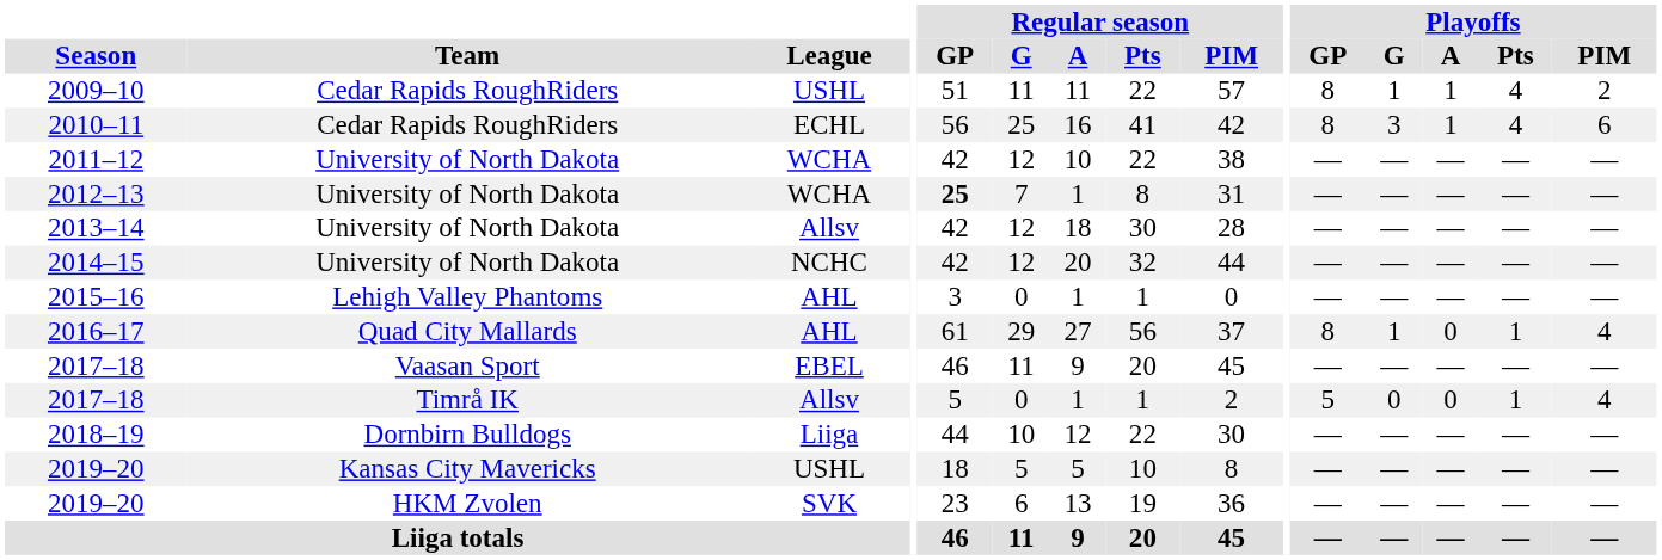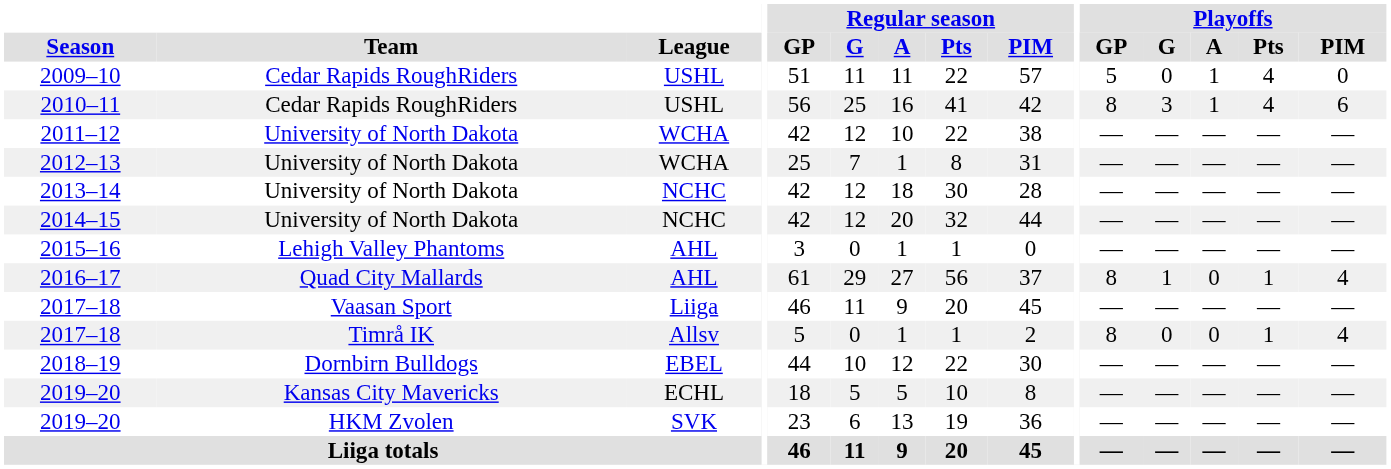 <table border="0" cellpadding="1" cellspacing="0" style="text-align:center; width:60em">
 <tr bgcolor="#e0e0e0">
 <th colspan="3" bgcolor="#ffffff"></th>
 <th rowspan="99" bgcolor="#ffffff"></th>
 <th colspan="5"><a href='#'>Regular season</a></th>
 <th rowspan="99" bgcolor="#ffffff"></th>
 <th colspan="5"><a href='#'>Playoffs</a></th>
 </tr>
 <tr bgcolor="#e0e0e0">
 <th><a href='#'>Season</a></th>
 <th>Team</th>
 <th>League</th>
 <th>GP</th>
 <th><a href='#'>G</a></th>
 <th><a href='#'>A</a></th>
 <th><a href='#'>Pts</a></th>
 <th><a href='#'>PIM</a></th>
 <th>GP</th>
 <th>G</th>
 <th>A</th>
 <th>Pts</th>
 <th>PIM</th>
 </tr>
 <tr>
 <td><a href='#'>2009–10</a></td>
 <td><a href='#'>Cedar Rapids RoughRiders</a></td>
 <td><a href='#'>USHL</a></td>
 <td>51</td>
 <td>11</td>
 <td>11</td>
 <td>22</td>
 <td>57</td>
-<td>8</td>
-<td>1</td>
+<td>5</td>
+<td>0</td>
 <td>1</td>
 <td>4</td>
-<td>2</td>
+<td>0</td>
 </tr>
 <tr bgcolor="#f0f0f0">
 <td><a href='#'>2010–11</a></td>
 <td>Cedar Rapids RoughRiders</td>
-<td>ECHL</td>
+<td>USHL</td>
 <td>56</td>
 <td>25</td>
 <td>16</td>
 <td>41</td>
 <td>42</td>
 <td>8</td>
 <td>3</td>
 <td>1</td>
 <td>4</td>
 <td>6</td>
 </tr>
 <tr>
 <td><a href='#'>2011–12</a></td>
 <td><a href='#'>University of North Dakota</a></td>
 <td><a href='#'>WCHA</a></td>
 <td>42</td>
 <td>12</td>
 <td>10</td>
 <td>22</td>
 <td>38</td>
 <td>—</td>
 <td>—</td>
 <td>—</td>
 <td>—</td>
 <td>—</td>
 </tr>
 <tr bgcolor="#f0f0f0">
 <td><a href='#'>2012–13</a></td>
 <td>University of North Dakota</td>
 <td>WCHA</td>
-<td><strong>25</strong></td>
+<td>25</td>
 <td>7</td>
 <td>1</td>
 <td>8</td>
 <td>31</td>
 <td>—</td>
 <td>—</td>
 <td>—</td>
 <td>—</td>
 <td>—</td>
 </tr>
 <tr>
 <td><a href='#'>2013–14</a></td>
 <td>University of North Dakota</td>
-<td><a href='#'>Allsv</a></td>
+<td><a href='#'>NCHC</a></td>
 <td>42</td>
 <td>12</td>
 <td>18</td>
 <td>30</td>
 <td>28</td>
 <td>—</td>
 <td>—</td>
 <td>—</td>
 <td>—</td>
 <td>—</td>
 </tr>
 <tr bgcolor="#f0f0f0">
 <td><a href='#'>2014–15</a></td>
 <td>University of North Dakota</td>
 <td>NCHC</td>
 <td>42</td>
 <td>12</td>
 <td>20</td>
 <td>32</td>
 <td>44</td>
 <td>—</td>
 <td>—</td>
 <td>—</td>
 <td>—</td>
 <td>—</td>
 </tr>
 <tr>
 <td><a href='#'>2015–16</a></td>
 <td><a href='#'>Lehigh Valley Phantoms</a></td>
 <td><a href='#'>AHL</a></td>
 <td>3</td>
 <td>0</td>
 <td>1</td>
 <td>1</td>
 <td>0</td>
 <td>—</td>
 <td>—</td>
 <td>—</td>
 <td>—</td>
 <td>—</td>
 </tr>
 <tr bgcolor="#f0f0f0">
 <td><a href='#'>2016–17</a></td>
 <td><a href='#'>Quad City Mallards</a></td>
 <td><a href='#'>AHL</a></td>
 <td>61</td>
 <td>29</td>
 <td>27</td>
 <td>56</td>
 <td>37</td>
 <td>8</td>
 <td>1</td>
 <td>0</td>
 <td>1</td>
 <td>4</td>
 </tr>
 <tr>
 <td><a href='#'>2017–18</a></td>
 <td><a href='#'>Vaasan Sport</a></td>
-<td><a href='#'>EBEL</a></td>
+<td><a href='#'>Liiga</a></td>
 <td>46</td>
 <td>11</td>
 <td>9</td>
 <td>20</td>
 <td>45</td>
 <td>—</td>
 <td>—</td>
 <td>—</td>
 <td>—</td>
 <td>—</td>
 </tr>
 <tr bgcolor="#f0f0f0">
 <td><a href='#'>2017–18</a></td>
 <td><a href='#'>Timrå IK</a></td>
 <td><a href='#'>Allsv</a></td>
 <td>5</td>
 <td>0</td>
 <td>1</td>
 <td>1</td>
 <td>2</td>
-<td>5</td>
+<td>8</td>
 <td>0</td>
 <td>0</td>
 <td>1</td>
 <td>4</td>
 </tr>
 <tr>
 <td><a href='#'>2018–19</a></td>
 <td><a href='#'>Dornbirn Bulldogs</a></td>
-<td><a href='#'>Liiga</a></td>
+<td><a href='#'>EBEL</a></td>
 <td>44</td>
 <td>10</td>
 <td>12</td>
 <td>22</td>
 <td>30</td>
 <td>—</td>
 <td>—</td>
 <td>—</td>
 <td>—</td>
 <td>—</td>
 </tr>
 <tr bgcolor="#f0f0f0">
 <td><a href='#'>2019–20</a></td>
 <td><a href='#'>Kansas City Mavericks</a></td>
-<td>USHL</td>
+<td>ECHL</td>
 <td>18</td>
 <td>5</td>
 <td>5</td>
 <td>10</td>
 <td>8</td>
 <td>—</td>
 <td>—</td>
 <td>—</td>
 <td>—</td>
 <td>—</td>
 </tr>
 <tr>
 <td><a href='#'>2019–20</a></td>
 <td><a href='#'>HKM Zvolen</a></td>
 <td><a href='#'>SVK</a></td>
 <td>23</td>
 <td>6</td>
 <td>13</td>
 <td>19</td>
 <td>36</td>
 <td>—</td>
 <td>—</td>
 <td>—</td>
 <td>—</td>
 <td>—</td>
 </tr>
 <tr bgcolor="#e0e0e0">
 <th colspan="3">Liiga totals</th>
 <th>46</th>
 <th>11</th>
 <th>9</th>
 <th>20</th>
 <th>45</th>
 <th>—</th>
 <th>—</th>
 <th>—</th>
 <th>—</th>
 <th>—</th>
 </tr>
 </table>
